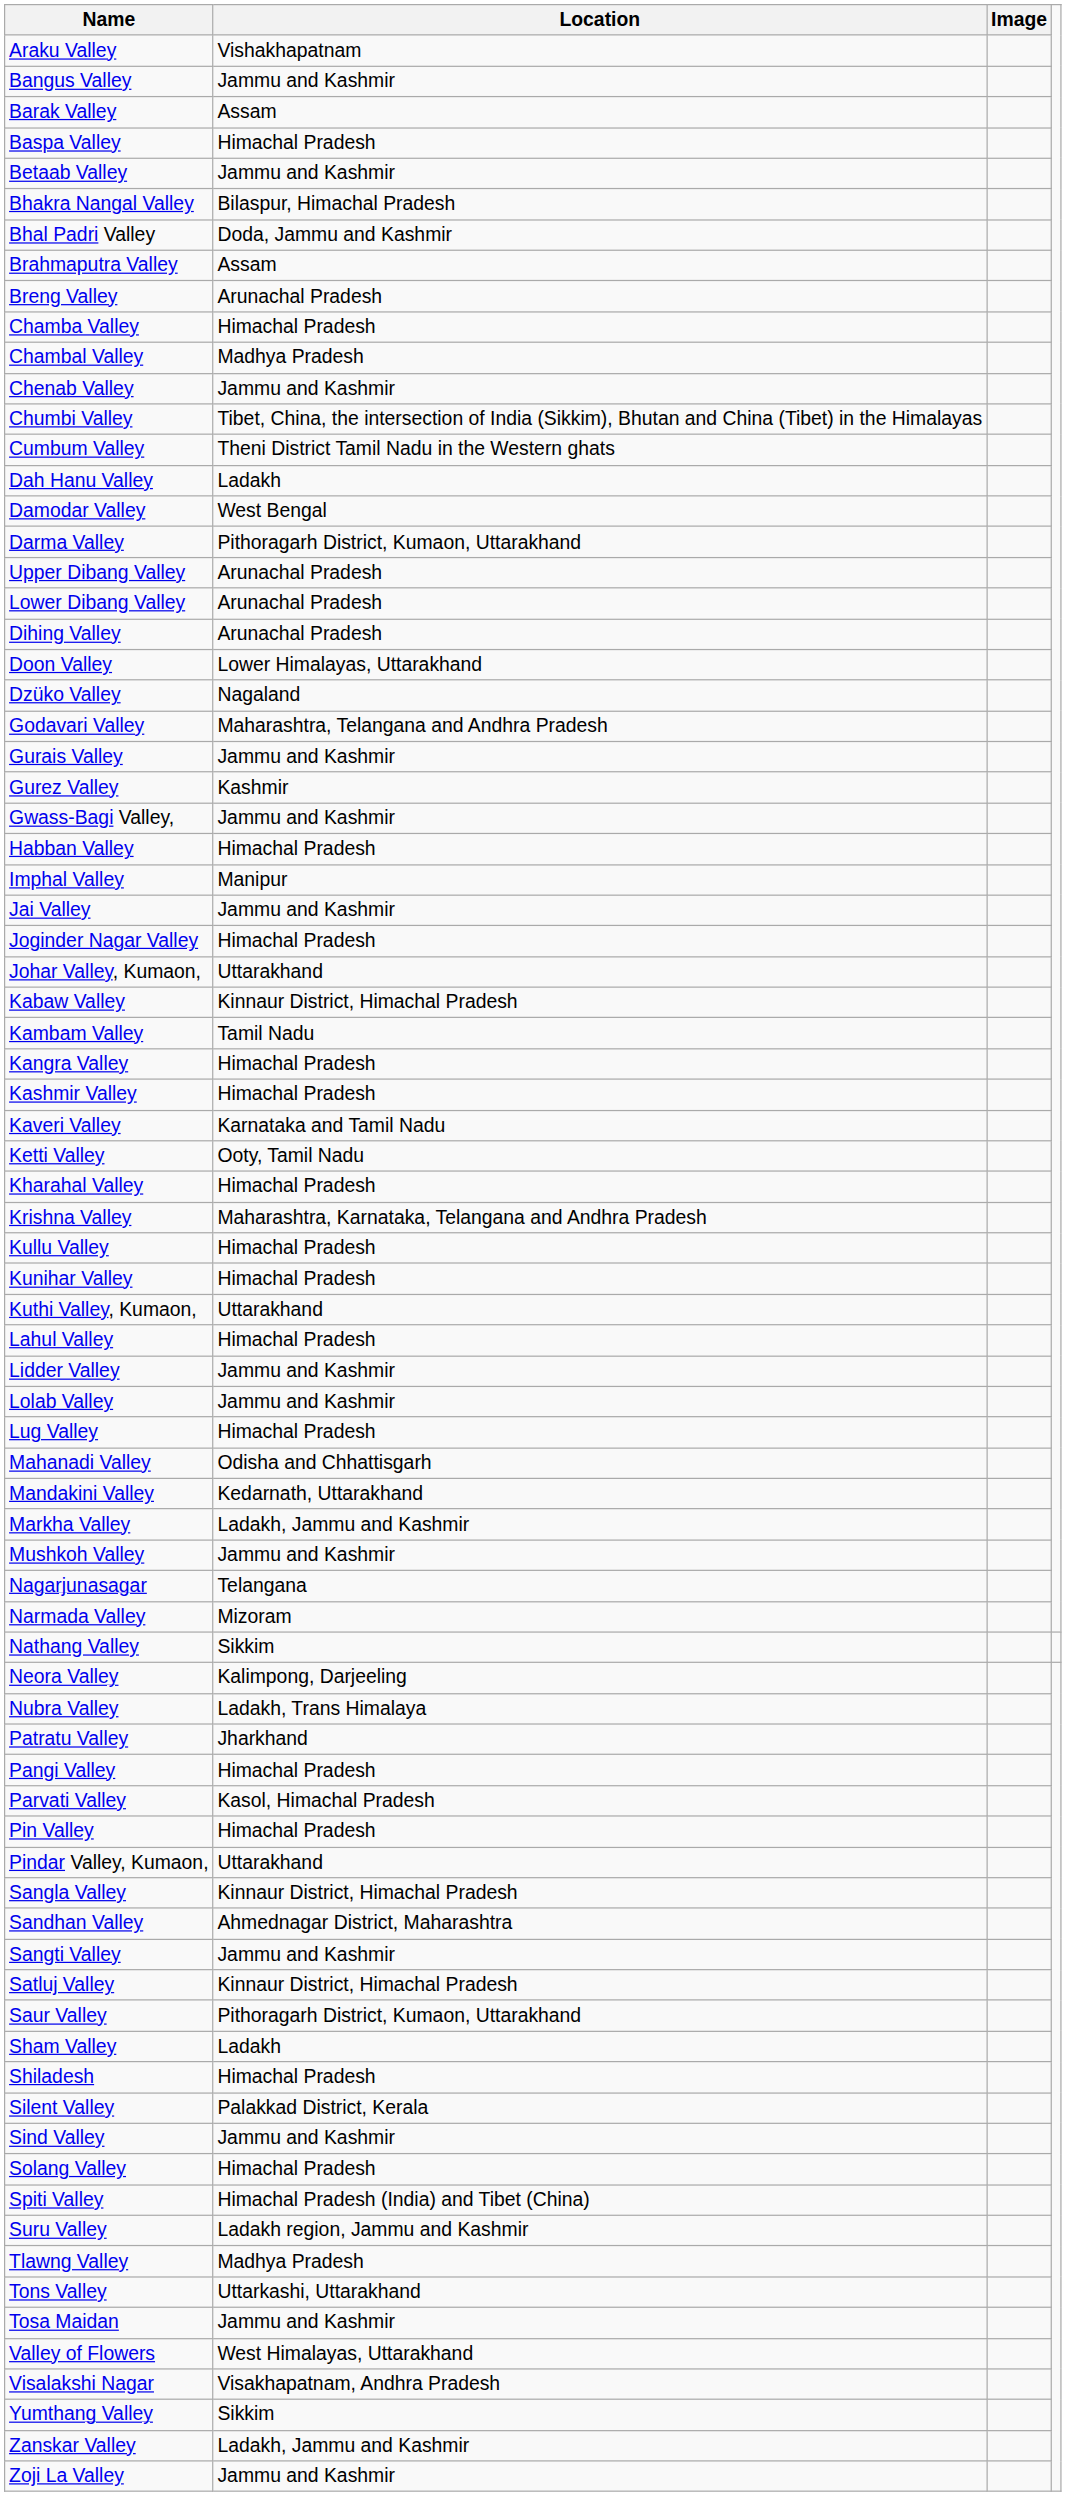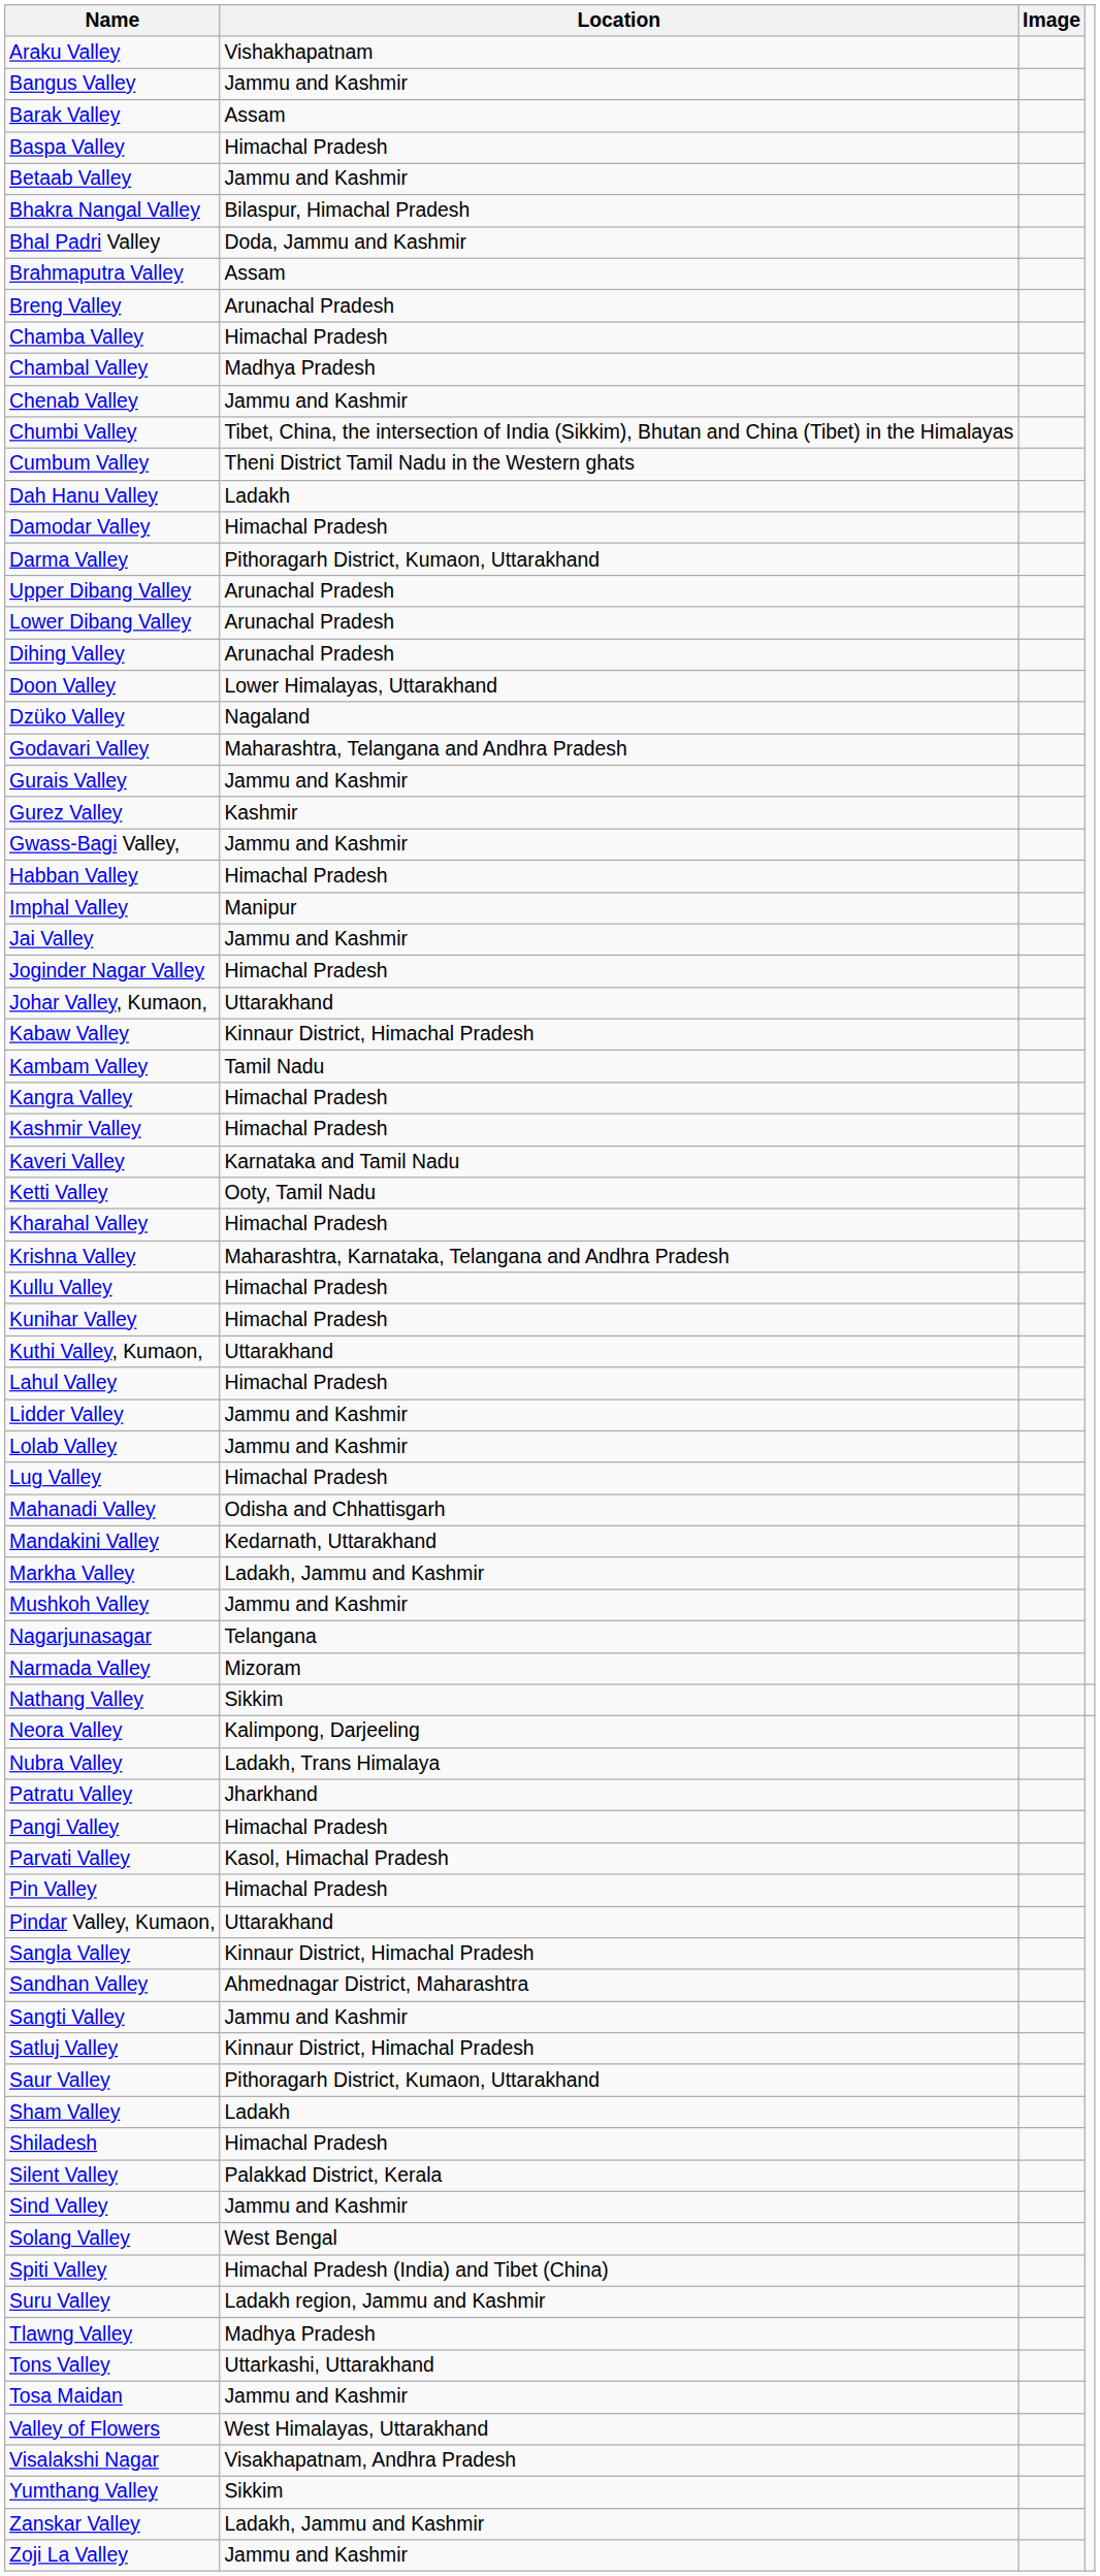 <table class="wikitable">
 <tr>
 <th>Name</th>
 <th>Location</th>
 <th>Image</th>
 </tr>
 <tr>
 <td><a href='#'>Araku Valley</a></td>
 <td>Vishakhapatnam</td>
 <td></td>
 </tr>
 <tr>
 <td><a href='#'>Bangus Valley</a></td>
 <td>Jammu and Kashmir</td>
 <td></td>
 </tr>
 <tr>
 <td><a href='#'>Barak Valley</a></td>
 <td>Assam</td>
 <td></td>
 </tr>
 <tr>
 <td><a href='#'>Baspa Valley</a></td>
 <td>Himachal Pradesh</td>
 <td></td>
 </tr>
 <tr>
 <td><a href='#'>Betaab Valley</a></td>
 <td>Jammu and Kashmir</td>
 <td></td>
 </tr>
 <tr>
 <td><a href='#'>Bhakra Nangal Valley</a></td>
 <td>Bilaspur, Himachal Pradesh</td>
 <td></td>
 </tr>
 <tr>
 <td><a href='#'>Bhal Padri</a> Valley</td>
 <td>Doda, Jammu and Kashmir</td>
 <td></td>
 </tr>
 <tr>
 <td><a href='#'>Brahmaputra Valley</a></td>
 <td>Assam</td>
 <td></td>
 </tr>
 <tr>
 <td><a href='#'>Breng Valley</a></td>
 <td>Arunachal Pradesh</td>
 <td></td>
 </tr>
 <tr>
 <td><a href='#'>Chamba Valley</a></td>
 <td>Himachal Pradesh</td>
 <td></td>
 </tr>
 <tr>
 <td><a href='#'>Chambal Valley</a></td>
 <td>Madhya Pradesh</td>
 <td></td>
 </tr>
 <tr>
 <td><a href='#'>Chenab Valley</a></td>
 <td>Jammu and Kashmir</td>
 <td></td>
 </tr>
 <tr>
 <td><a href='#'>Chumbi Valley</a></td>
 <td>Tibet, China, the intersection of India (Sikkim), Bhutan and China (Tibet) in the Himalayas</td>
 <td></td>
 </tr>
 <tr>
 <td><a href='#'>Cumbum Valley</a></td>
 <td>Theni District Tamil Nadu in the Western ghats</td>
 <td></td>
 </tr>
 <tr>
 <td><a href='#'>Dah Hanu Valley</a></td>
 <td>Ladakh</td>
 <td></td>
 </tr>
 <tr>
 <td><a href='#'>Damodar Valley</a></td>
-<td>West Bengal</td>
+<td>Himachal Pradesh</td>
 <td></td>
 </tr>
 <tr>
 <td><a href='#'>Darma Valley</a></td>
 <td>Pithoragarh District, Kumaon, Uttarakhand</td>
 <td></td>
 </tr>
 <tr>
 <td><a href='#'>Upper Dibang Valley</a></td>
 <td>Arunachal Pradesh</td>
 <td></td>
 </tr>
 <tr>
 <td><a href='#'>Lower Dibang Valley</a></td>
 <td>Arunachal Pradesh</td>
 <td></td>
 </tr>
 <tr>
 <td><a href='#'>Dihing Valley</a></td>
 <td>Arunachal Pradesh</td>
 <td></td>
 </tr>
 <tr>
 <td><a href='#'>Doon Valley</a></td>
 <td>Lower Himalayas, Uttarakhand</td>
 <td></td>
 </tr>
 <tr>
 <td><a href='#'>Dzüko Valley</a></td>
 <td>Nagaland</td>
 <td></td>
 </tr>
 <tr>
 <td><a href='#'>Godavari Valley</a></td>
 <td>Maharashtra, Telangana and Andhra Pradesh</td>
 <td></td>
 </tr>
 <tr>
 <td><a href='#'>Gurais Valley</a></td>
 <td>Jammu and Kashmir</td>
 <td></td>
 </tr>
 <tr>
 <td><a href='#'>Gurez Valley</a></td>
 <td>Kashmir</td>
 <td></td>
 </tr>
 <tr>
 <td><a href='#'>Gwass-Bagi</a> Valley,</td>
 <td>Jammu and Kashmir</td>
 <td></td>
 </tr>
 <tr>
 <td><a href='#'>Habban Valley</a></td>
 <td>Himachal Pradesh</td>
 <td></td>
 </tr>
 <tr>
 <td><a href='#'>Imphal Valley</a></td>
 <td>Manipur</td>
 <td></td>
 </tr>
 <tr>
 <td><a href='#'>Jai Valley</a></td>
 <td>Jammu and Kashmir</td>
 <td></td>
 </tr>
 <tr>
 <td><a href='#'>Joginder Nagar Valley</a></td>
 <td>Himachal Pradesh</td>
 <td></td>
 </tr>
 <tr>
 <td><a href='#'>Johar Valley</a>, Kumaon,</td>
 <td>Uttarakhand</td>
 <td></td>
 </tr>
 <tr>
 <td><a href='#'>Kabaw Valley</a></td>
 <td>Kinnaur District, Himachal Pradesh</td>
 <td></td>
 </tr>
 <tr>
 <td><a href='#'>Kambam Valley</a></td>
 <td>Tamil Nadu</td>
 <td></td>
 </tr>
 <tr>
 <td><a href='#'>Kangra Valley</a></td>
 <td>Himachal Pradesh</td>
 <td></td>
 </tr>
 <tr>
 <td><a href='#'>Kashmir Valley</a></td>
 <td>Himachal Pradesh</td>
 <td></td>
 </tr>
 <tr>
 <td><a href='#'>Kaveri Valley</a></td>
 <td>Karnataka and Tamil Nadu</td>
 <td></td>
 </tr>
 <tr>
 <td><a href='#'>Ketti Valley</a></td>
 <td>Ooty, Tamil Nadu</td>
 <td></td>
 </tr>
 <tr>
 <td><a href='#'>Kharahal Valley</a></td>
 <td>Himachal Pradesh</td>
 <td></td>
 </tr>
 <tr>
 <td><a href='#'>Krishna Valley</a></td>
 <td>Maharashtra, Karnataka, Telangana and Andhra Pradesh</td>
 <td></td>
 </tr>
 <tr>
 <td><a href='#'>Kullu Valley</a></td>
 <td>Himachal Pradesh</td>
 <td></td>
 </tr>
 <tr>
 <td><a href='#'>Kunihar Valley</a></td>
 <td>Himachal Pradesh</td>
 <td></td>
 </tr>
 <tr>
 <td><a href='#'>Kuthi Valley</a>, Kumaon,</td>
 <td>Uttarakhand</td>
 <td></td>
 </tr>
 <tr>
 <td><a href='#'>Lahul Valley</a></td>
 <td>Himachal Pradesh</td>
 <td></td>
 </tr>
 <tr>
 <td><a href='#'>Lidder Valley</a></td>
 <td>Jammu and Kashmir</td>
 <td></td>
 </tr>
 <tr>
 <td><a href='#'>Lolab Valley</a></td>
 <td>Jammu and Kashmir</td>
 <td></td>
 </tr>
 <tr>
 <td><a href='#'>Lug Valley</a></td>
 <td>Himachal Pradesh</td>
 <td></td>
 </tr>
 <tr>
 <td><a href='#'>Mahanadi Valley</a></td>
 <td>Odisha and Chhattisgarh</td>
 <td></td>
 </tr>
 <tr>
 <td><a href='#'>Mandakini Valley</a></td>
 <td>Kedarnath, Uttarakhand</td>
 <td></td>
 </tr>
 <tr>
 <td><a href='#'>Markha Valley</a></td>
 <td>Ladakh, Jammu and Kashmir</td>
 <td></td>
 </tr>
 <tr>
 <td><a href='#'>Mushkoh Valley</a></td>
 <td>Jammu and Kashmir</td>
 <td></td>
 </tr>
 <tr>
 <td><a href='#'>Nagarjunasagar</a></td>
 <td>Telangana</td>
 <td></td>
 </tr>
 <tr>
 <td><a href='#'>Narmada Valley</a></td>
 <td>Mizoram</td>
 <td></td>
 </tr>
 <tr>
 <td><a href='#'>Nathang Valley</a></td>
 <td>Sikkim</td>
 <td></td>
 <td></td>
 </tr>
 <tr>
 <td><a href='#'>Neora Valley</a></td>
 <td>Kalimpong, Darjeeling</td>
 <td></td>
 </tr>
 <tr>
 <td><a href='#'>Nubra Valley</a></td>
 <td>Ladakh, Trans Himalaya</td>
 <td></td>
 </tr>
 <tr>
 <td><a href='#'>Patratu Valley</a></td>
 <td>Jharkhand</td>
 <td></td>
 </tr>
 <tr>
 <td><a href='#'>Pangi Valley</a></td>
 <td>Himachal Pradesh</td>
 <td></td>
 </tr>
 <tr>
 <td><a href='#'>Parvati Valley</a></td>
 <td>Kasol, Himachal Pradesh</td>
 <td></td>
 </tr>
 <tr>
 <td><a href='#'>Pin Valley</a></td>
 <td>Himachal Pradesh</td>
 <td></td>
 </tr>
 <tr>
 <td><a href='#'>Pindar</a> Valley, Kumaon,</td>
 <td>Uttarakhand</td>
 <td></td>
 </tr>
 <tr>
 <td><a href='#'>Sangla Valley</a></td>
 <td>Kinnaur District, Himachal Pradesh</td>
 <td></td>
 </tr>
 <tr>
 <td><a href='#'>Sandhan Valley</a></td>
 <td>Ahmednagar District, Maharashtra</td>
 <td></td>
 </tr>
 <tr>
 <td><a href='#'>Sangti Valley</a></td>
 <td>Jammu and Kashmir</td>
 <td></td>
 </tr>
 <tr>
 <td><a href='#'>Satluj Valley</a></td>
 <td>Kinnaur District, Himachal Pradesh</td>
 <td></td>
 </tr>
 <tr>
 <td><a href='#'>Saur Valley</a></td>
 <td>Pithoragarh District, Kumaon, Uttarakhand</td>
 <td></td>
 </tr>
 <tr>
 <td><a href='#'>Sham Valley</a></td>
 <td>Ladakh</td>
 <td></td>
 </tr>
 <tr>
 <td><a href='#'>Shiladesh</a></td>
 <td>Himachal Pradesh</td>
 <td></td>
 </tr>
 <tr>
 <td><a href='#'>Silent Valley</a></td>
 <td>Palakkad District, Kerala</td>
 <td></td>
 </tr>
 <tr>
 <td><a href='#'>Sind Valley</a></td>
 <td>Jammu and Kashmir</td>
 <td></td>
 </tr>
 <tr>
 <td><a href='#'>Solang Valley</a></td>
-<td>Himachal Pradesh</td>
+<td>West Bengal</td>
 <td></td>
 </tr>
 <tr>
 <td><a href='#'>Spiti Valley</a></td>
 <td>Himachal Pradesh (India) and Tibet (China)</td>
 <td></td>
 </tr>
 <tr>
 <td><a href='#'>Suru Valley</a></td>
 <td>Ladakh region, Jammu and Kashmir</td>
 <td></td>
 </tr>
 <tr>
 <td><a href='#'>Tlawng Valley</a></td>
 <td>Madhya Pradesh</td>
 <td></td>
 </tr>
 <tr>
 <td><a href='#'>Tons Valley</a></td>
 <td>Uttarkashi, Uttarakhand</td>
 <td></td>
 </tr>
 <tr>
 <td><a href='#'>Tosa Maidan</a></td>
 <td>Jammu and Kashmir</td>
 <td></td>
 </tr>
 <tr>
 <td><a href='#'>Valley of Flowers</a></td>
 <td>West Himalayas, Uttarakhand</td>
 <td></td>
 </tr>
 <tr>
 <td><a href='#'>Visalakshi Nagar</a></td>
 <td>Visakhapatnam, Andhra Pradesh</td>
 <td></td>
 </tr>
 <tr>
 <td><a href='#'>Yumthang Valley</a></td>
 <td>Sikkim</td>
 <td></td>
 </tr>
 <tr>
 <td><a href='#'>Zanskar Valley</a></td>
 <td>Ladakh, Jammu and Kashmir</td>
 <td></td>
 </tr>
 <tr>
 <td><a href='#'>Zoji La Valley</a></td>
 <td>Jammu and Kashmir</td>
 <td></td>
 </tr>
 </table>
